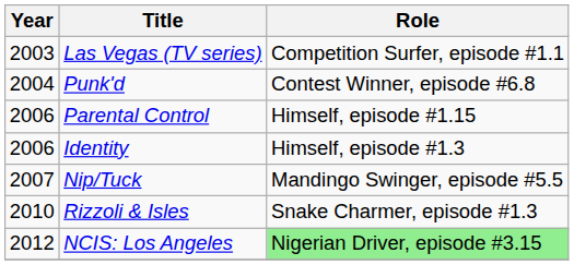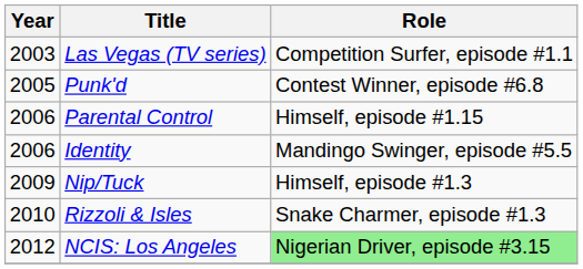 <table class="wikitable sortable">
 <tr>
 <th>Year</th>
 <th>Title</th>
 <th>Role</th>
 </tr>
 <tr>
 <td>2003</td>
 <td><em><a href='#'>Las Vegas (TV series)</a></em></td>
 <td>Competition Surfer, episode #1.1</td>
 </tr>
 <tr>
-<td>2004</td>
+<td>2005</td>
 <td><em><a href='#'>Punk'd</a></em></td>
 <td>Contest Winner, episode #6.8</td>
 </tr>
 <tr>
 <td>2006</td>
 <td><em><a href='#'>Parental Control</a></em></td>
 <td>Himself, episode #1.15</td>
 </tr>
 <tr>
 <td>2006</td>
 <td><em><a href='#'>Identity</a></em></td>
-<td>Himself, episode #1.3</td>
+<td>Mandingo Swinger, episode #5.5</td>
 </tr>
 <tr>
-<td>2007</td>
+<td>2009</td>
 <td><em><a href='#'>Nip/Tuck</a></em></td>
-<td>Mandingo Swinger, episode #5.5</td>
+<td>Himself, episode #1.3</td>
 </tr>
 <tr>
 <td>2010</td>
 <td><em><a href='#'>Rizzoli & Isles</a></em></td>
 <td>Snake Charmer, episode #1.3</td>
 </tr>
 <tr>
 <td>2012</td>
 <td><em><a href='#'>NCIS: Los Angeles</a></em></td>
 <td style="background: lightgreen;">Nigerian Driver, episode #3.15</td>
 </tr>
 <tr>
 </tr>
 </table>
